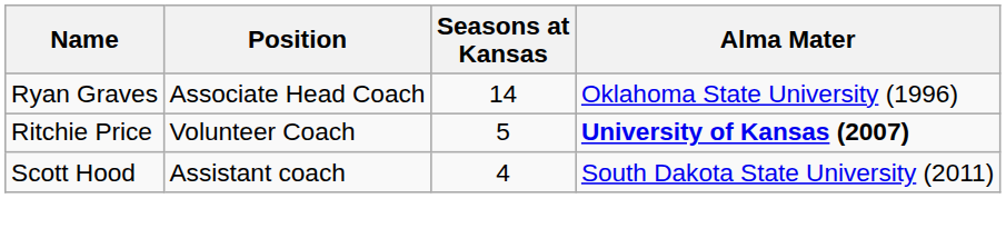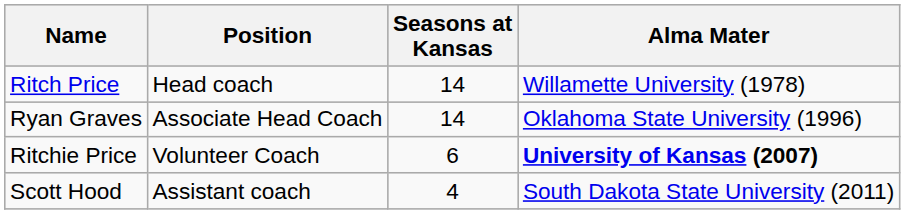 <table class="wikitable" border="1" style="font-size:90%;">
 <tr>
 <th>Name</th>
 <th>Position</th>
 <th>Seasons at<br>Kansas</th>
 <th>Alma Mater</th>
+</tr>
+<tr>
+<td><a href='#'>Ritch Price</a></td>
+<td>Head coach</td>
+<td align=center>14</td>
+<td><a href='#'>Willamette University</a> (1978)</td>
 </tr>
 <tr>
 <td>Ryan Graves</td>
 <td>Associate Head Coach</td>
 <td align=center>14</td>
 <td><a href='#'>Oklahoma State University</a> (1996)</td>
 </tr>
 <tr>
 <td>Ritchie Price</td>
 <td>Volunteer Coach</td>
-<td align=center>5</td>
+<td align=center>6</td>
 <td><strong><a href='#'>University of Kansas</a> (2007)</strong></td>
 </tr>
 <tr>
 <td>Scott Hood</td>
 <td>Assistant coach</td>
 <td align=center>4</td>
 <td><a href='#'>South Dakota State University</a> (2011)</td>
 </tr>
 </table>
